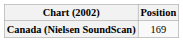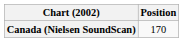 <table class="wikitable plainrowheaders" style="text-align:center">
 <tr>
 <th scope="col">Chart (2002)</th>
 <th scope="col">Position</th>
 </tr>
 <tr>
 <th scope="row">Canada (Nielsen SoundScan)</th>
-<td>169</td>
+<td>170</td>
 </tr>
 </table>
